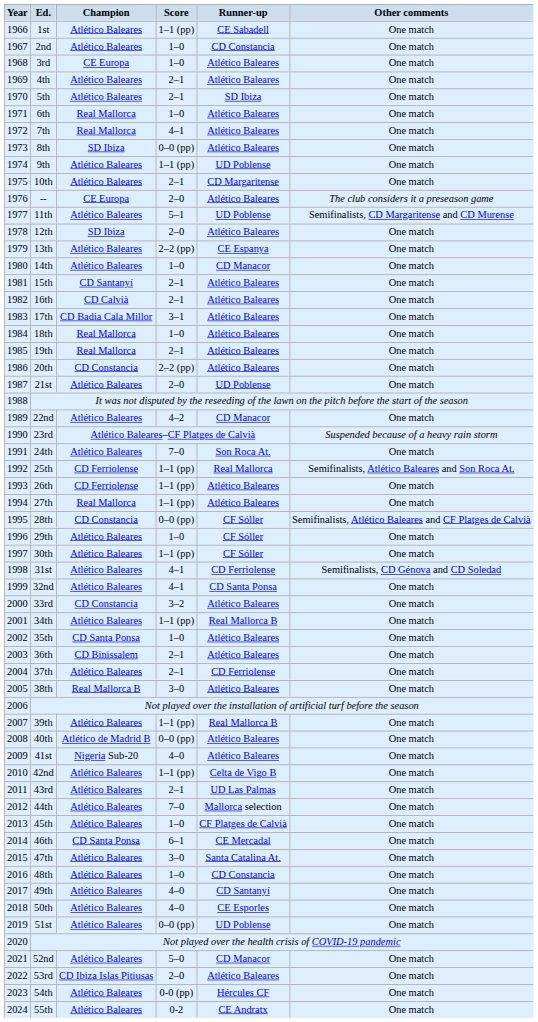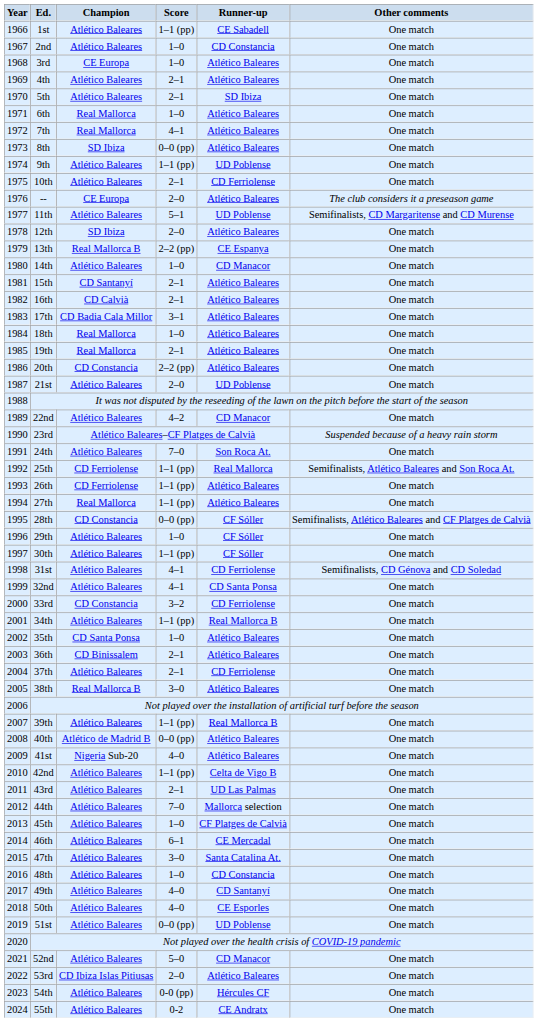 <table border="1" cellpadding="3" cellspacing="0" style="margin-left: auto; margin-right: auto; border: none;">
 <tr>
 <th style="background:#CCDDEE;">Year</th>
 <th style="background:#CCDDEE;">Ed.</th>
 <th style="background:#CCDDEE;">Champion</th>
 <th style="background:#CCDDEE;">Score</th>
 <th style="background:#CCDDEE;">Runner-up</th>
 <th style="background:#CCDDEE;">Other comments</th>
 </tr>
 <tr align="center" bgcolor=#DDEEFF>
 <td>1966</td>
 <td>1st</td>
 <td><a href='#'>Atlético Baleares</a></td>
 <td>1–1 (pp)</td>
 <td><a href='#'>CE Sabadell</a></td>
 <td>One match</td>
 </tr>
 <tr align="center" bgcolor=#DDEEFF>
 <td>1967</td>
 <td>2nd</td>
 <td><a href='#'>Atlético Baleares</a></td>
 <td>1–0</td>
 <td><a href='#'>CD Constancia</a></td>
 <td>One match</td>
 </tr>
 <tr align="center" bgcolor=#DDEEFF>
 <td>1968</td>
 <td>3rd</td>
 <td><a href='#'>CE Europa</a></td>
 <td>1–0</td>
 <td><a href='#'>Atlético Baleares</a></td>
 <td>One match</td>
 </tr>
 <tr align="center" bgcolor=#DDEEFF>
 <td>1969</td>
 <td>4th</td>
 <td><a href='#'>Atlético Baleares</a></td>
 <td>2–1</td>
 <td><a href='#'>Atlético Baleares</a></td>
 <td>One match</td>
 </tr>
 <tr align="center" bgcolor=#DDEEFF>
 <td>1970</td>
 <td>5th</td>
 <td><a href='#'>Atlético Baleares</a></td>
 <td>2–1</td>
 <td><a href='#'>SD Ibiza</a></td>
 <td>One match</td>
 </tr>
 <tr align="center" bgcolor=#DDEEFF>
 <td>1971</td>
 <td>6th</td>
 <td><a href='#'>Real Mallorca</a></td>
 <td>1–0</td>
 <td><a href='#'>Atlético Baleares</a></td>
 <td>One match</td>
 </tr>
 <tr align="center" bgcolor=#DDEEFF>
 <td>1972</td>
 <td>7th</td>
 <td><a href='#'>Real Mallorca</a></td>
 <td>4–1</td>
 <td><a href='#'>Atlético Baleares</a></td>
 <td>One match</td>
 </tr>
 <tr align="center" bgcolor=#DDEEFF>
 <td>1973</td>
 <td>8th</td>
 <td><a href='#'>SD Ibiza</a></td>
 <td>0–0 (pp)</td>
 <td><a href='#'>Atlético Baleares</a></td>
 <td>One match</td>
 </tr>
 <tr align="center" bgcolor=#DDEEFF>
 <td>1974</td>
 <td>9th</td>
 <td><a href='#'>Atlético Baleares</a></td>
 <td>1–1 (pp)</td>
 <td><a href='#'>UD Poblense</a></td>
 <td>One match</td>
 </tr>
 <tr align="center" bgcolor=#DDEEFF>
 <td>1975</td>
 <td>10th</td>
 <td><a href='#'>Atlético Baleares</a></td>
 <td>2–1</td>
-<td><a href='#'>CD Margaritense</a></td>
+<td><a href='#'>CD Ferriolense</a></td>
 <td>One match</td>
 </tr>
 <tr align="center" bgcolor=#DDEEFF>
 <td>1976</td>
 <td>--</td>
 <td><a href='#'>CE Europa</a></td>
 <td>2–0</td>
 <td><a href='#'>Atlético Baleares</a></td>
 <td><em>The club considers it a preseason game</em></td>
 </tr>
 <tr align="center" bgcolor=#DDEEFF>
 <td>1977</td>
 <td>11th</td>
 <td><a href='#'>Atlético Baleares</a></td>
 <td>5–1</td>
 <td><a href='#'>UD Poblense</a></td>
 <td>Semifinalists, <a href='#'>CD Margaritense</a> and <a href='#'>CD Murense</a></td>
 </tr>
 <tr align="center" bgcolor=#DDEEFF>
 <td>1978</td>
 <td>12th</td>
 <td><a href='#'>SD Ibiza</a></td>
 <td>2–0</td>
 <td><a href='#'>Atlético Baleares</a></td>
 <td>One match</td>
 </tr>
 <tr align="center" bgcolor=#DDEEFF>
 <td>1979</td>
 <td>13th</td>
-<td><a href='#'>Atlético Baleares</a></td>
+<td><a href='#'>Real Mallorca B</a></td>
 <td>2–2 (pp)</td>
 <td><a href='#'>CE Espanya</a></td>
 <td>One match</td>
 </tr>
 <tr align="center" bgcolor=#DDEEFF>
 <td>1980</td>
 <td>14th</td>
 <td><a href='#'>Atlético Baleares</a></td>
 <td>1–0</td>
 <td><a href='#'>CD Manacor</a></td>
 <td>One match</td>
 </tr>
 <tr align="center" bgcolor=#DDEEFF>
 <td>1981</td>
 <td>15th</td>
 <td><a href='#'>CD Santanyí</a></td>
 <td>2–1</td>
 <td><a href='#'>Atlético Baleares</a></td>
 <td>One match</td>
 </tr>
 <tr align="center" bgcolor=#DDEEFF>
 <td>1982</td>
 <td>16th</td>
 <td><a href='#'>CD Calvià</a></td>
 <td>2–1</td>
 <td><a href='#'>Atlético Baleares</a></td>
 <td>One match</td>
 </tr>
 <tr align="center" bgcolor=#DDEEFF>
 <td>1983</td>
 <td>17th</td>
 <td><a href='#'>CD Badia Cala Millor</a></td>
 <td>3–1</td>
 <td><a href='#'>Atlético Baleares</a></td>
 <td>One match</td>
 </tr>
 <tr align="center" bgcolor=#DDEEFF>
 <td>1984</td>
 <td>18th</td>
 <td><a href='#'>Real Mallorca</a></td>
 <td>1–0</td>
 <td><a href='#'>Atlético Baleares</a></td>
 <td>One match</td>
 </tr>
 <tr align="center" bgcolor=#DDEEFF>
 <td>1985</td>
 <td>19th</td>
 <td><a href='#'>Real Mallorca</a></td>
 <td>2–1</td>
 <td><a href='#'>Atlético Baleares</a></td>
 <td>One match</td>
 </tr>
 <tr align="center" bgcolor=#DDEEFF>
 <td>1986</td>
 <td>20th</td>
 <td><a href='#'>CD Constancia</a></td>
 <td>2–2 (pp)</td>
 <td><a href='#'>Atlético Baleares</a></td>
 <td>One match</td>
 </tr>
 <tr align="center" bgcolor=#DDEEFF>
 <td>1987</td>
 <td>21st</td>
 <td><a href='#'>Atlético Baleares</a></td>
 <td>2–0</td>
 <td><a href='#'>UD Poblense</a></td>
 <td>One match</td>
 </tr>
 <tr align="center" bgcolor=#DDEEFF>
 <td>1988</td>
 <td colspan=5><em>It was not disputed by the reseeding of the lawn on the pitch before the start of the season</em></td>
 </tr>
 <tr align="center" bgcolor=#DDEEFF>
 <td>1989</td>
 <td>22nd</td>
 <td><a href='#'>Atlético Baleares</a></td>
 <td>4–2</td>
 <td><a href='#'>CD Manacor</a></td>
 <td>One match</td>
 </tr>
 <tr align="center" bgcolor=#DDEEFF>
 <td>1990</td>
 <td>23rd</td>
 <td colspan=3><a href='#'>Atlético Baleares</a>–<a href='#'>CF Platges de Calvià</a></td>
 <td><em>Suspended because of a heavy rain storm</em></td>
 </tr>
 <tr align="center" bgcolor=#DDEEFF>
 <td>1991</td>
 <td>24th</td>
 <td><a href='#'>Atlético Baleares</a></td>
 <td>7–0</td>
 <td><a href='#'>Son Roca At.</a></td>
 <td>One match</td>
 </tr>
 <tr align="center" bgcolor=#DDEEFF>
 <td>1992</td>
 <td>25th</td>
 <td><a href='#'>CD Ferriolense</a></td>
 <td>1–1 (pp)</td>
 <td><a href='#'>Real Mallorca</a></td>
 <td>Semifinalists, <a href='#'>Atlético Baleares</a> and <a href='#'>Son Roca At.</a></td>
 </tr>
 <tr align="center" bgcolor=#DDEEFF>
 <td>1993</td>
 <td>26th</td>
 <td><a href='#'>CD Ferriolense</a></td>
 <td>1–1 (pp)</td>
 <td><a href='#'>Atlético Baleares</a></td>
 <td>One match</td>
 </tr>
 <tr align="center" bgcolor=#DDEEFF>
 <td>1994</td>
 <td>27th</td>
 <td><a href='#'>Real Mallorca</a></td>
 <td>1–1 (pp)</td>
 <td><a href='#'>Atlético Baleares</a></td>
 <td>One match</td>
 </tr>
 <tr align="center" bgcolor=#DDEEFF>
 <td>1995</td>
 <td>28th</td>
 <td><a href='#'>CD Constancia</a></td>
 <td>0–0 (pp)</td>
 <td><a href='#'>CF Sóller</a></td>
 <td>Semifinalists, <a href='#'>Atlético Baleares</a> and <a href='#'>CF Platges de Calvià</a></td>
 </tr>
 <tr align="center" bgcolor=#DDEEFF>
 <td>1996</td>
 <td>29th</td>
 <td><a href='#'>Atlético Baleares</a></td>
 <td>1–0</td>
 <td><a href='#'>CF Sóller</a></td>
 <td>One match</td>
 </tr>
 <tr align="center" bgcolor=#DDEEFF>
 <td>1997</td>
 <td>30th</td>
 <td><a href='#'>Atlético Baleares</a></td>
 <td>1–1 (pp)</td>
 <td><a href='#'>CF Sóller</a></td>
 <td>One match</td>
 </tr>
 <tr align="center" bgcolor=#DDEEFF>
 <td>1998</td>
 <td>31st</td>
 <td><a href='#'>Atlético Baleares</a></td>
 <td>4–1</td>
 <td><a href='#'>CD Ferriolense</a></td>
 <td>Semifinalists, <a href='#'>CD Génova</a> and <a href='#'>CD Soledad</a></td>
 </tr>
 <tr align="center" bgcolor=#DDEEFF>
 <td>1999</td>
 <td>32nd</td>
 <td><a href='#'>Atlético Baleares</a></td>
 <td>4–1</td>
 <td><a href='#'>CD Santa Ponsa</a></td>
 <td>One match</td>
 </tr>
 <tr align="center" bgcolor=#DDEEFF>
 <td>2000</td>
 <td>33rd</td>
 <td><a href='#'>CD Constancia</a></td>
 <td>3–2</td>
-<td><a href='#'>Atlético Baleares</a></td>
+<td><a href='#'>CD Ferriolense</a></td>
 <td>One match</td>
 </tr>
 <tr align="center" bgcolor=#DDEEFF>
 <td>2001</td>
 <td>34th</td>
 <td><a href='#'>Atlético Baleares</a></td>
 <td>1–1 (pp)</td>
 <td><a href='#'>Real Mallorca B</a></td>
 <td>One match</td>
 </tr>
 <tr align="center" bgcolor=#DDEEFF>
 <td>2002</td>
 <td>35th</td>
 <td><a href='#'>CD Santa Ponsa</a></td>
 <td>1–0</td>
 <td><a href='#'>Atlético Baleares</a></td>
 <td>One match</td>
 </tr>
 <tr align="center" bgcolor=#DDEEFF>
 <td>2003</td>
 <td>36th</td>
 <td><a href='#'>CD Binissalem</a></td>
 <td>2–1</td>
 <td><a href='#'>Atlético Baleares</a></td>
 <td>One match</td>
 </tr>
 <tr align="center" bgcolor=#DDEEFF>
 <td>2004</td>
 <td>37th</td>
 <td><a href='#'>Atlético Baleares</a></td>
 <td>2–1</td>
 <td><a href='#'>CD Ferriolense</a></td>
 <td>One match</td>
 </tr>
 <tr align="center" bgcolor=#DDEEFF>
 <td>2005</td>
 <td>38th</td>
 <td><a href='#'>Real Mallorca B</a></td>
 <td>3–0</td>
 <td><a href='#'>Atlético Baleares</a></td>
 <td>One match</td>
 </tr>
 <tr align="center" bgcolor=#DDEEFF>
 <td>2006</td>
 <td colspan=5><em>Not played over the installation of artificial turf before the season</em></td>
 </tr>
 <tr align="center" bgcolor=#DDEEFF>
 <td>2007</td>
 <td>39th</td>
 <td><a href='#'>Atlético Baleares</a></td>
 <td>1–1 (pp)</td>
 <td><a href='#'>Real Mallorca B</a></td>
 <td>One match</td>
 </tr>
 <tr align="center" bgcolor=#DDEEFF>
 <td>2008</td>
 <td>40th</td>
 <td><a href='#'>Atlético de Madrid B</a></td>
 <td>0–0 (pp)</td>
 <td><a href='#'>Atlético Baleares</a></td>
 <td>One match</td>
 </tr>
 <tr align="center" bgcolor=#DDEEFF>
 <td>2009</td>
 <td>41st</td>
 <td><a href='#'>Nigeria</a> Sub-20</td>
 <td>4–0</td>
 <td><a href='#'>Atlético Baleares</a></td>
 <td>One match</td>
 </tr>
 <tr align="center" bgcolor=#DDEEFF>
 <td>2010</td>
 <td>42nd</td>
 <td><a href='#'>Atlético Baleares</a></td>
 <td>1–1 (pp)</td>
 <td><a href='#'>Celta de Vigo B</a></td>
 <td>One match</td>
 </tr>
 <tr align="center" bgcolor=#DDEEFF>
 <td>2011</td>
 <td>43rd</td>
 <td><a href='#'>Atlético Baleares</a></td>
 <td>2–1</td>
 <td><a href='#'>UD Las Palmas</a></td>
 <td>One match</td>
 </tr>
 <tr align="center" bgcolor=#DDEEFF>
 <td>2012</td>
 <td>44th</td>
 <td><a href='#'>Atlético Baleares</a></td>
 <td>7–0</td>
 <td><a href='#'>Mallorca</a> selection</td>
 <td>One match</td>
 </tr>
 <tr align="center" bgcolor=#DDEEFF>
 <td>2013</td>
 <td>45th</td>
 <td><a href='#'>Atlético Baleares</a></td>
 <td>1–0</td>
 <td><a href='#'>CF Platges de Calvià</a></td>
 <td>One match</td>
 </tr>
 <tr align="center" bgcolor=#DDEEFF>
 <td>2014</td>
 <td>46th</td>
-<td><a href='#'>CD Santa Ponsa</a></td>
+<td><a href='#'>Atlético Baleares</a></td>
 <td>6–1</td>
 <td><a href='#'>CE Mercadal</a></td>
 <td>One match</td>
 </tr>
 <tr align="center" bgcolor=#DDEEFF>
 <td>2015</td>
 <td>47th</td>
 <td><a href='#'>Atlético Baleares</a></td>
 <td>3–0</td>
 <td><a href='#'>Santa Catalina At.</a></td>
 <td>One match</td>
 </tr>
 <tr align="center" bgcolor=#DDEEFF>
 <td>2016</td>
 <td>48th</td>
 <td><a href='#'>Atlético Baleares</a></td>
 <td>1–0</td>
 <td><a href='#'>CD Constancia</a></td>
 <td>One match</td>
 </tr>
 <tr align="center" bgcolor=#DDEEFF>
 <td>2017</td>
 <td>49th</td>
 <td><a href='#'>Atlético Baleares</a></td>
 <td>4–0</td>
 <td><a href='#'>CD Santanyí</a></td>
 <td>One match</td>
 </tr>
 <tr align="center" bgcolor=#DDEEFF>
 <td>2018</td>
 <td>50th</td>
 <td><a href='#'>Atlético Baleares</a></td>
 <td>4–0</td>
 <td><a href='#'>CE Esporles</a></td>
 <td>One match</td>
 </tr>
 <tr align="center" bgcolor=#DDEEFF>
 <td>2019</td>
 <td>51st</td>
 <td><a href='#'>Atlético Baleares</a></td>
 <td>0–0 (pp)</td>
 <td><a href='#'>UD Poblense</a></td>
 <td>One match</td>
 </tr>
 <tr align="center" bgcolor=#DDEEFF>
 <td>2020</td>
 <td colspan=5><em>Not played over the health crisis of <a href='#'>COVID-19 pandemic</a></em></td>
 </tr>
 <tr align="center" bgcolor=#DDEEFF>
 <td>2021</td>
 <td>52nd</td>
 <td><a href='#'>Atlético Baleares</a></td>
 <td>5–0</td>
 <td><a href='#'>CD Manacor</a></td>
 <td>One match</td>
 </tr>
 <tr align="center" bgcolor=#DDEEFF>
 <td>2022</td>
 <td>53rd</td>
 <td><a href='#'>CD Ibiza Islas Pitiusas</a></td>
 <td>2–0</td>
 <td><a href='#'>Atlético Baleares</a></td>
 <td>One match</td>
 </tr>
 <tr align="center" bgcolor="#DDEEFF">
 <td>2023</td>
 <td>54th</td>
 <td><a href='#'>Atlético Baleares</a></td>
 <td>0-0 (pp)</td>
 <td><a href='#'>Hércules CF</a></td>
 <td>One match</td>
 </tr>
 <tr align="center" bgcolor="#DDEEFF">
 <td>2024</td>
 <td>55th</td>
 <td><a href='#'>Atlético Baleares</a></td>
 <td>0-2</td>
 <td><a href='#'>CE Andratx</a></td>
 <td>One match</td>
 </tr>
 </table>
